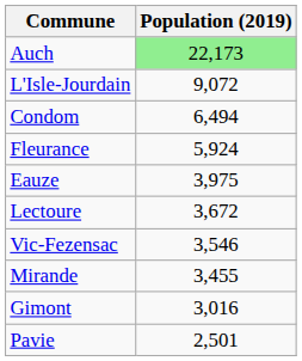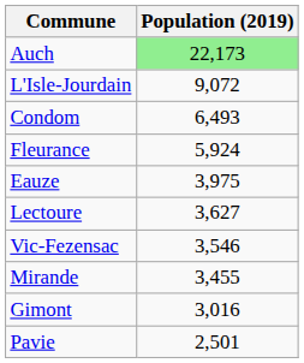 <table class=wikitable>
 <tr>
 <th>Commune</th>
 <th>Population (2019)</th>
 </tr>
 <tr>
 <td><a href='#'>Auch</a></td>
 <td style="background: lightgreen; text-align: center;">22,173</td>
 </tr>
 <tr>
 <td><a href='#'>L'Isle-Jourdain</a></td>
 <td style="text-align: center;">9,072</td>
 </tr>
 <tr>
 <td><a href='#'>Condom</a></td>
-<td style="text-align: center;">6,494</td>
+<td style="text-align: center;">6,493</td>
 </tr>
 <tr>
 <td><a href='#'>Fleurance</a></td>
 <td style="text-align: center;">5,924</td>
 </tr>
 <tr>
 <td><a href='#'>Eauze</a></td>
 <td style="text-align: center;">3,975</td>
 </tr>
 <tr>
 <td><a href='#'>Lectoure</a></td>
-<td style="text-align: center;">3,672</td>
+<td style="text-align: center;">3,627</td>
 </tr>
 <tr>
 <td><a href='#'>Vic-Fezensac</a></td>
 <td style="text-align: center;">3,546</td>
 </tr>
 <tr>
 <td><a href='#'>Mirande</a></td>
 <td style="text-align: center;">3,455</td>
 </tr>
 <tr>
 <td><a href='#'>Gimont</a></td>
 <td style="text-align: center;">3,016</td>
 </tr>
 <tr>
 <td><a href='#'>Pavie</a></td>
 <td style="text-align: center;">2,501</td>
 </tr>
 </table>
